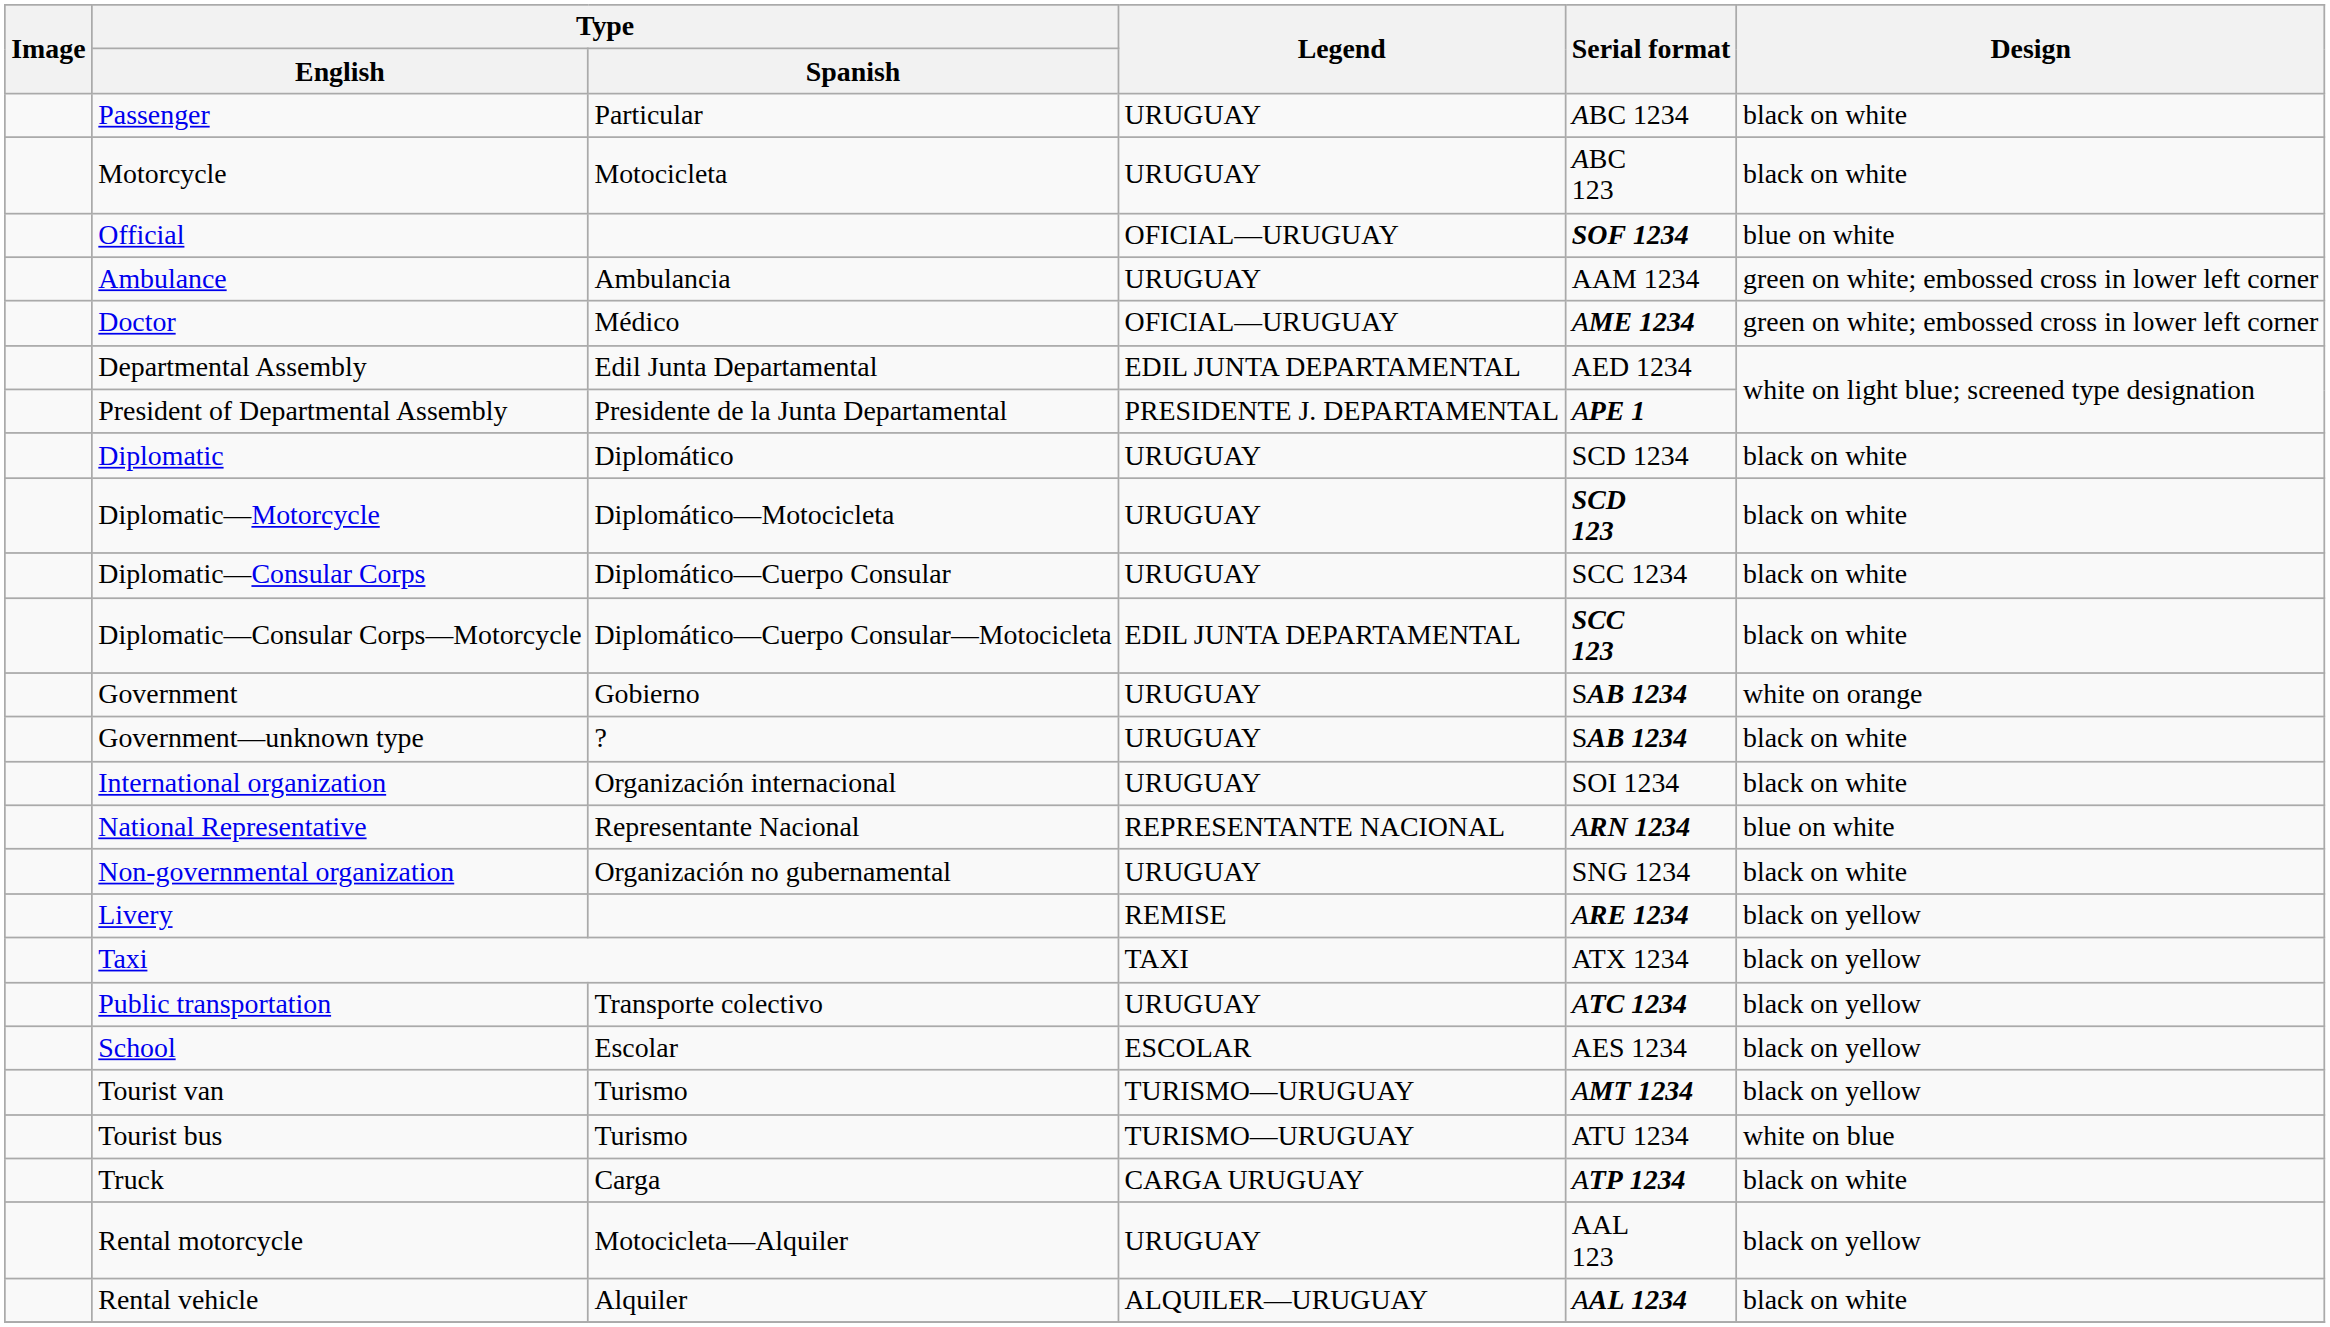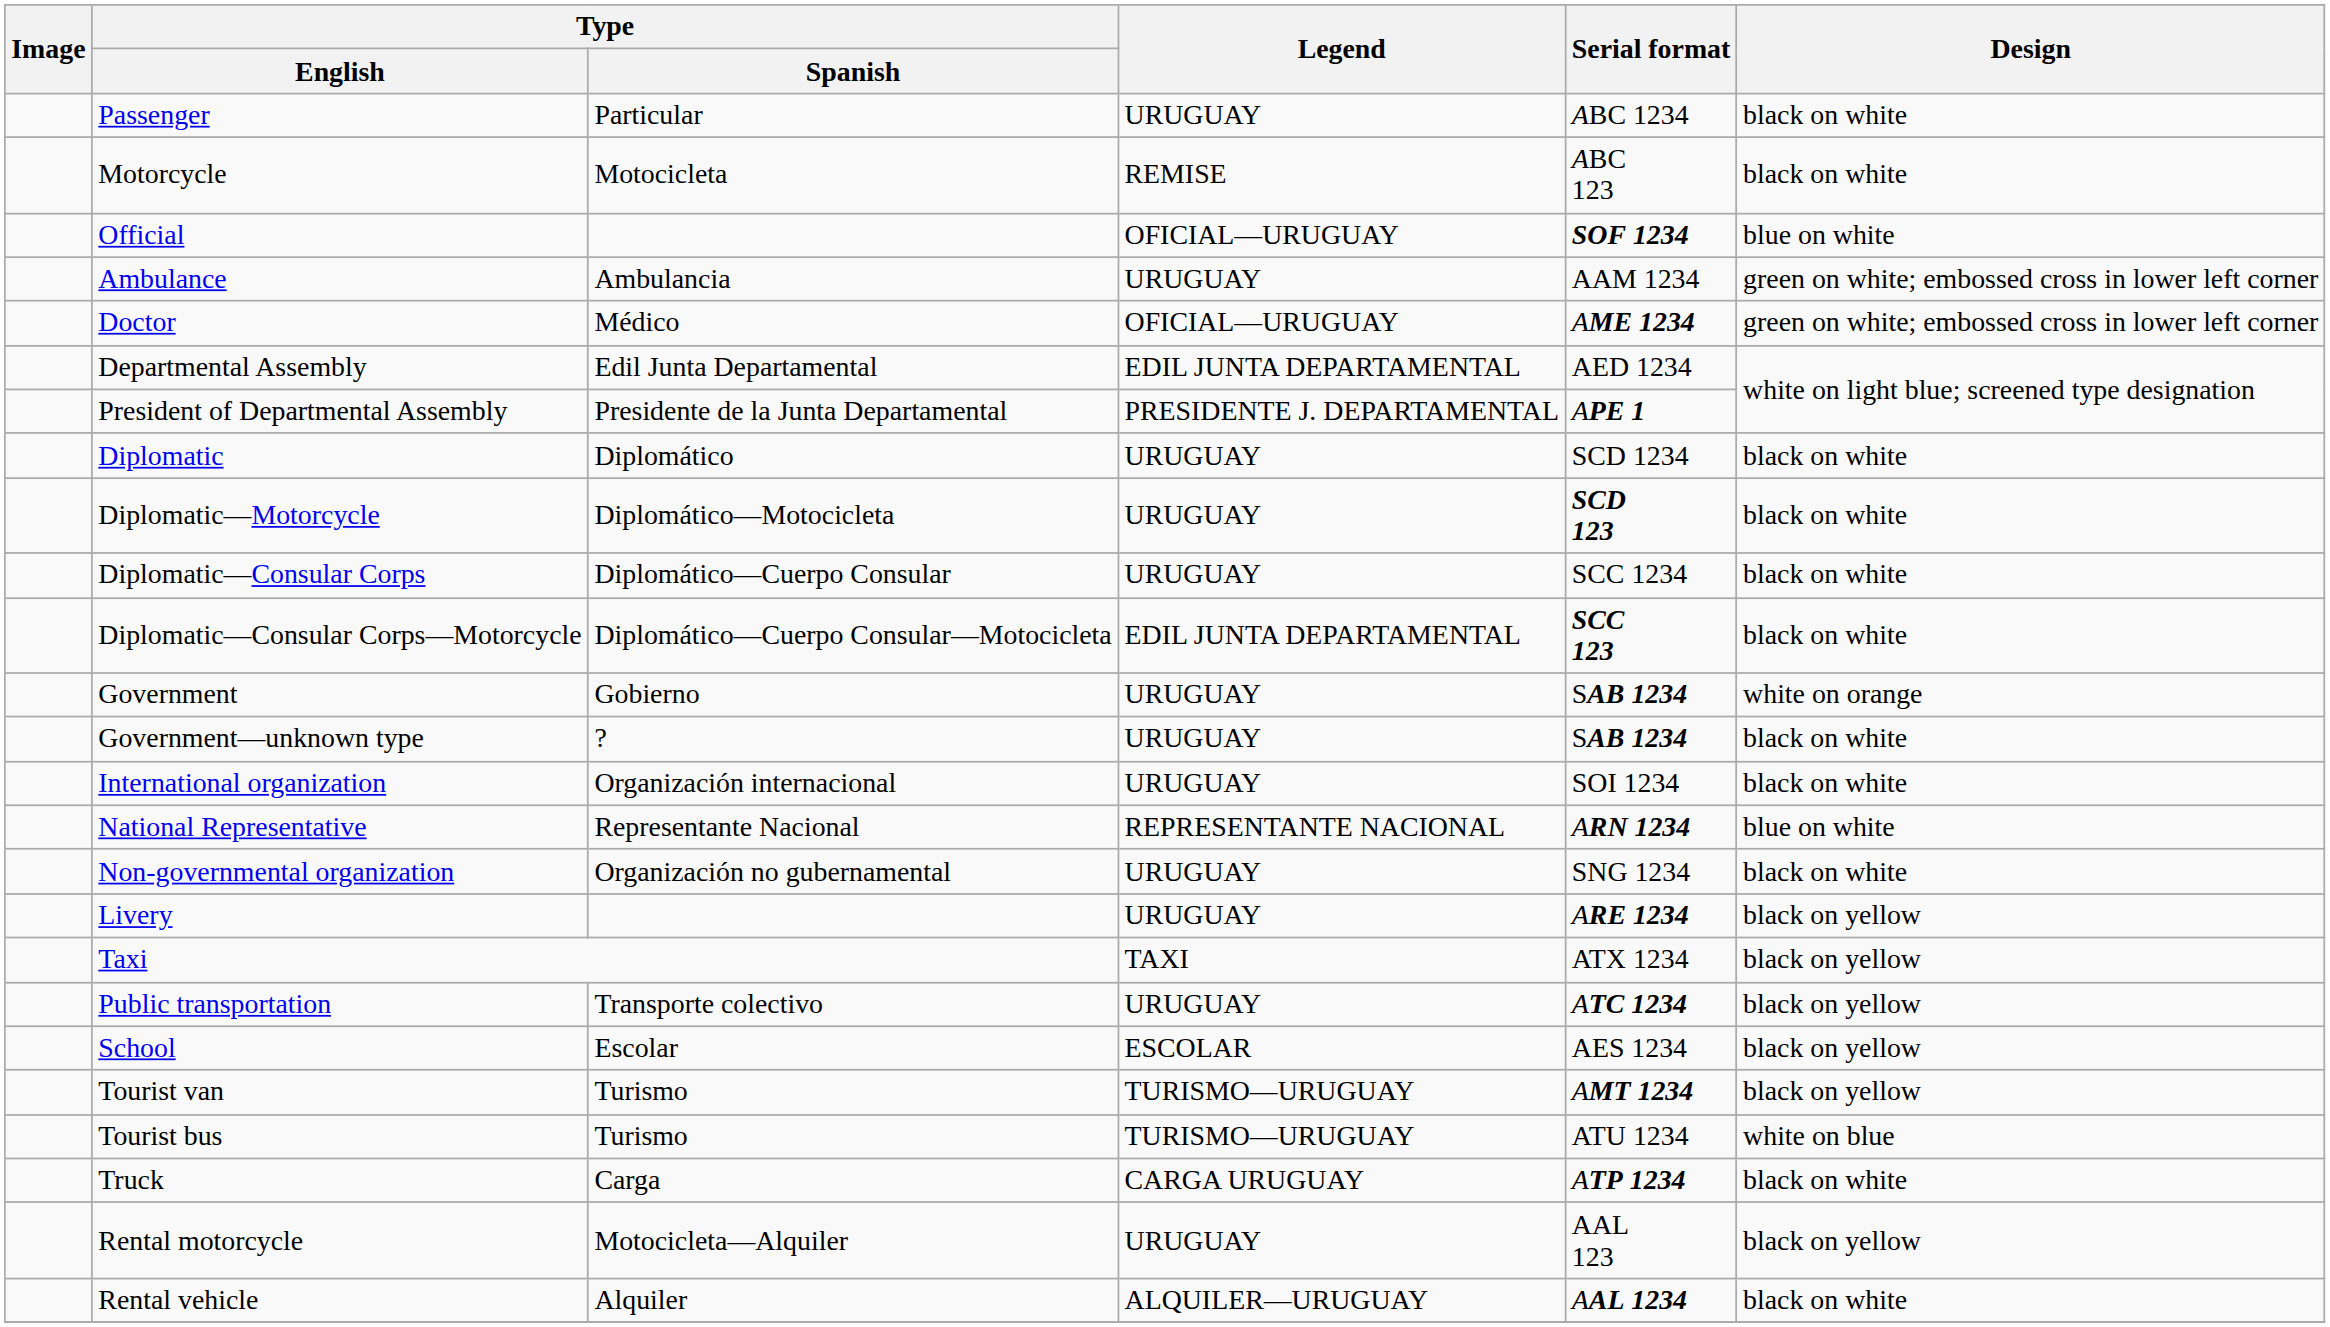 <table class=wikitable>
 <tr>
 <th rowspan=2>Image</th>
 <th colspan=2>Type</th>
 <th rowspan=2>Legend</th>
 <th rowspan=2>Serial format</th>
 <th rowspan=2>Design</th>
 </tr>
 <tr>
 <th>English</th>
 <th>Spanish</th>
 </tr>
 <tr>
 <td></td>
 <td><a href='#'>Passenger</a></td>
 <td>Particular</td>
 <td>URUGUAY</td>
 <td><em>A</em>BC 1234</td>
 <td>black on white</td>
 </tr>
 <tr>
 <td></td>
 <td>Motorcycle</td>
 <td>Motocicleta</td>
-<td>URUGUAY</td>
+<td>REMISE</td>
 <td><em>A</em>BC<br>123</td>
 <td>black on white</td>
 </tr>
 <tr>
 <td></td>
 <td><a href='#'>Official</a></td>
 <td></td>
 <td>OFICIAL—URUGUAY</td>
 <td><strong><em>S<em>OF<strong> 1234</td>
 <td>blue on white</td>
 </tr>
 <tr>
 <td></td>
 <td><a href='#'>Ambulance</a></td>
 <td>Ambulancia</td>
 <td>URUGUAY</td>
 <td></em>A</em></strong>AM</strong> 1234</td>
 <td>green on white; embossed cross in lower left corner</td>
 </tr>
 <tr>
 <td></td>
 <td><a href='#'>Doctor</a></td>
 <td>Médico</td>
 <td>OFICIAL—URUGUAY</td>
 <td><em>A<strong><em>ME<strong> 1234</td>
 <td>green on white; embossed cross in lower left corner</td>
 </tr>
 <tr>
 <td></td>
 <td>Departmental Assembly</td>
 <td>Edil Junta Departamental</td>
 <td>EDIL JUNTA DEPARTAMENTAL</td>
 <td></em>A</em></strong>ED</strong> 1234</td>
 <td rowspan=2>white on light blue; screened type designation</td>
 </tr>
 <tr>
 <td></td>
 <td>President of Departmental Assembly</td>
 <td>Presidente de la Junta Departamental</td>
 <td>PRESIDENTE J. DEPARTAMENTAL</td>
 <td><em>A<strong><em>PE 1<strong></td>
 </tr>
 <tr>
 <td></td>
 <td><a href='#'>Diplomatic</a></td>
 <td>Diplomático</td>
 <td>URUGUAY</td>
 <td></em></strong>S</em>CD</strong> 1234</td>
 <td>black on white</td>
 </tr>
 <tr>
 <td></td>
 <td>Diplomatic—<a href='#'>Motorcycle</a></td>
 <td>Diplomático—Motocicleta</td>
 <td>URUGUAY</td>
 <td><strong><em>S<em>CD<strong><br>123</td>
 <td>black on white</td>
 </tr>
 <tr>
 <td></td>
 <td>Diplomatic—<a href='#'>Consular Corps</a></td>
 <td>Diplomático—Cuerpo Consular</td>
 <td>URUGUAY</td>
 <td></em></strong>S</em>CC</strong> 1234</td>
 <td>black on white</td>
 </tr>
 <tr>
 <td></td>
 <td>Diplomatic—Consular Corps—Motorcycle</td>
 <td>Diplomático—Cuerpo Consular—Motocicleta</td>
 <td>EDIL JUNTA DEPARTAMENTAL</td>
 <td><strong><em>S<em>CC<strong><br>123</td>
 <td>black on white</td>
 </tr>
 <tr>
 <td></td>
 <td>Government</td>
 <td>Gobierno</td>
 <td>URUGUAY</td>
 <td></em></strong>S<strong><em>AB 1234</td>
 <td>white on orange</td>
 </tr>
 <tr>
 <td></td>
 <td>Government—unknown type</td>
 <td>?</td>
 <td>URUGUAY</td>
 <td></em></strong>S<strong><em>AB 1234</td>
 <td>black on white</td>
 </tr>
 <tr>
 <td></td>
 <td><a href='#'>International organization</a></td>
 <td>Organización internacional</td>
 <td>URUGUAY</td>
 <td></em></strong>S</em>OI</strong> 1234</td>
 <td>black on white</td>
 </tr>
 <tr>
 <td></td>
 <td><a href='#'>National Representative</a></td>
 <td>Representante Nacional</td>
 <td>REPRESENTANTE NACIONAL</td>
 <td><em>A<strong><em>RN<strong> 1234</td>
 <td>blue on white</td>
 </tr>
 <tr>
 <td></td>
 <td><a href='#'>Non-governmental organization</a></td>
 <td>Organización no gubernamental</td>
 <td>URUGUAY</td>
 <td></em></strong>S</em>NG</strong> 1234</td>
 <td>black on white</td>
 </tr>
 <tr>
 <td></td>
 <td><a href='#'>Livery</a></td>
 <td></td>
-<td>REMISE</td>
+<td>URUGUAY</td>
 <td><em>A<strong><em>RE<strong> 1234</td>
 <td>black on yellow</td>
 </tr>
 <tr>
 <td></td>
 <td colspan=2><a href='#'>Taxi</a></td>
 <td>TAXI</td>
 <td></em>A</em></strong>TX</strong> 1234</td>
 <td>black on yellow</td>
 </tr>
 <tr>
 <td></td>
 <td><a href='#'>Public transportation</a></td>
 <td>Transporte colectivo</td>
 <td>URUGUAY</td>
 <td><em>A<strong><em>TC<strong> 1234</td>
 <td>black on yellow</td>
 </tr>
 <tr>
 <td></td>
 <td><a href='#'>School</a></td>
 <td>Escolar</td>
 <td>ESCOLAR</td>
 <td></em>A</em></strong>ES</strong> 1234</td>
 <td>black on yellow</td>
 </tr>
 <tr>
 <td></td>
 <td>Tourist van</td>
 <td>Turismo</td>
 <td>TURISMO—URUGUAY</td>
 <td><em>A<strong><em>MT<strong> 1234</td>
 <td>black on yellow</td>
 </tr>
 <tr>
 <td></td>
 <td>Tourist bus</td>
 <td>Turismo</td>
 <td>TURISMO—URUGUAY</td>
 <td></em>A</em></strong>TU</strong> 1234</td>
 <td>white on blue</td>
 </tr>
 <tr>
 <td></td>
 <td>Truck</td>
 <td>Carga</td>
 <td>CARGA URUGUAY</td>
 <td><em>A<strong><em>TP<strong> 1234</td>
 <td>black on white</td>
 </tr>
 <tr>
 <td></td>
 <td>Rental motorcycle</td>
 <td>Motocicleta—Alquiler</td>
 <td>URUGUAY</td>
 <td></em>A</em></strong>AL</strong><br>123</td>
 <td>black on yellow</td>
 </tr>
 <tr>
 <td></td>
 <td>Rental vehicle</td>
 <td>Alquiler</td>
 <td>ALQUILER—URUGUAY</td>
 <td><em>A<strong><em>AL<strong> 1234</td>
 <td>black on white</td>
 </tr>
 <tr>
 </tr>
 </table>
